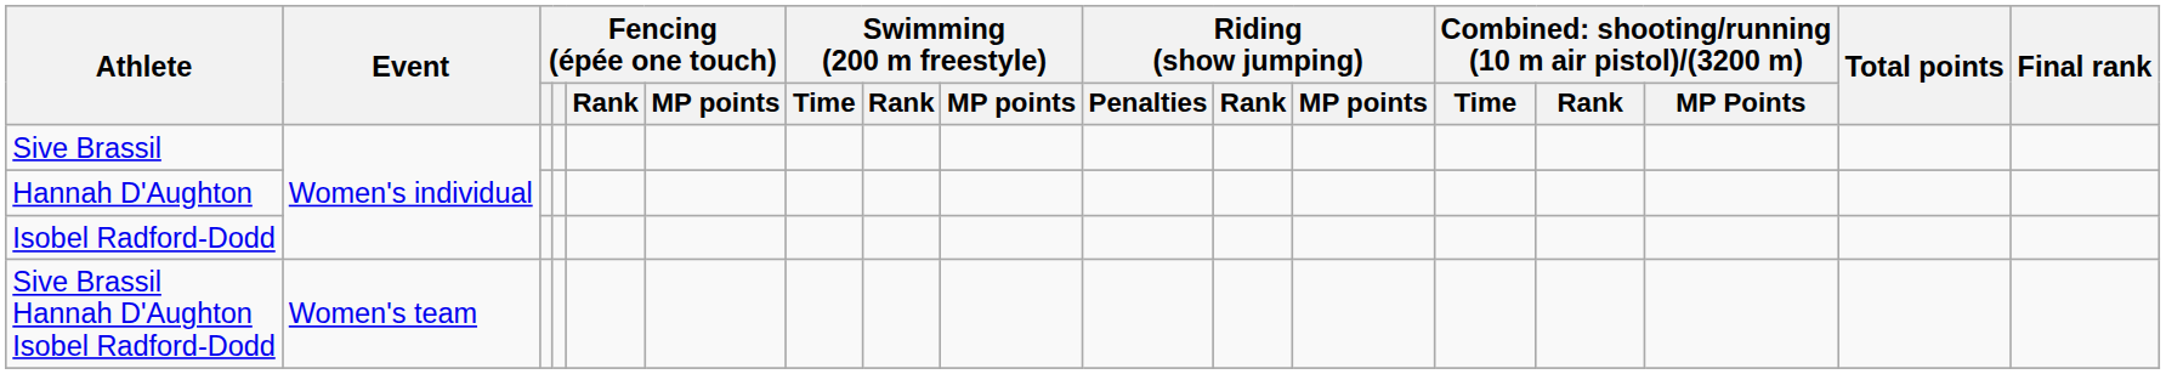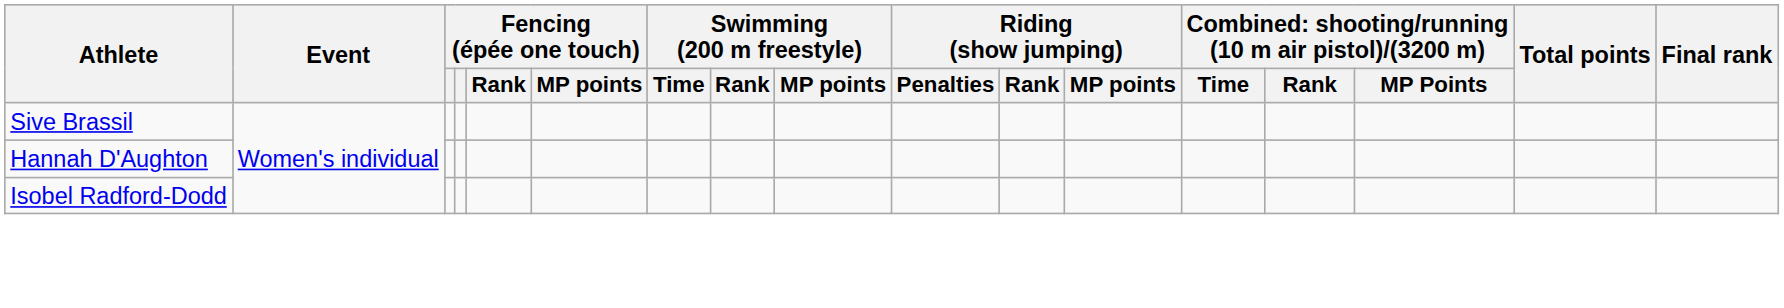 <table class="wikitable" style="font-size:90%;text-align:center;">
 <tr>
 <th rowspan="2">Athlete</th>
 <th rowspan="2">Event</th>
 <th colspan="4">Fencing<br><span>(épée one touch)</span></th>
 <th colspan="3">Swimming<br><span>(200 m freestyle)</span></th>
 <th colspan="3">Riding<br><span>(show jumping)</span></th>
 <th colspan="3">Combined: shooting/running<br><span>(10 m air pistol)/(3200 m)</span></th>
 <th rowspan="2">Total points</th>
 <th rowspan="2">Final rank</th>
 </tr>
 <tr style="font-size:95%">
 <th></th>
 <th></th>
 <th>Rank</th>
 <th>MP points</th>
 <th>Time</th>
 <th>Rank</th>
 <th>MP points</th>
 <th>Penalties</th>
 <th>Rank</th>
 <th>MP points</th>
 <th>Time</th>
 <th>Rank</th>
 <th>MP Points</th>
 </tr>
 <tr>
 <td align="left"><a href='#'>Sive Brassil</a></td>
 <td rowspan=3 align="left"><a href='#'>Women's individual</a></td>
 <td></td>
 <td></td>
 <td></td>
 <td></td>
 <td></td>
 <td></td>
 <td></td>
 <td></td>
 <td></td>
 <td></td>
 <td></td>
 <td></td>
 <td></td>
 <td></td>
 <td></td>
 </tr>
 <tr>
 <td align="left"><a href='#'>Hannah D'Aughton</a></td>
 <td></td>
 <td></td>
 <td></td>
 <td></td>
 <td></td>
 <td></td>
 <td></td>
 <td></td>
 <td></td>
 <td></td>
 <td></td>
 <td></td>
 <td></td>
 <td></td>
 <td></td>
 </tr>
 <tr>
 <td align="left"><a href='#'>Isobel Radford-Dodd</a></td>
 <td></td>
 <td></td>
 <td></td>
 <td></td>
 <td></td>
 <td></td>
 <td></td>
 <td></td>
 <td></td>
 <td></td>
 <td></td>
 <td></td>
 <td></td>
 <td></td>
 <td></td>
 </tr>
-<tr>
-<td align="left"><a href='#'>Sive Brassil</a><br><a href='#'>Hannah D'Aughton</a><br><a href='#'>Isobel Radford-Dodd</a></td>
-<td align="left"><a href='#'>Women's team</a></td>
-<td></td>
-<td></td>
-<td></td>
-<td></td>
-<td></td>
-<td></td>
-<td></td>
-<td></td>
-<td></td>
-<td></td>
-<td></td>
-<td></td>
-<td></td>
-<td></td>
-<td></td>
-</tr>
 </table>
